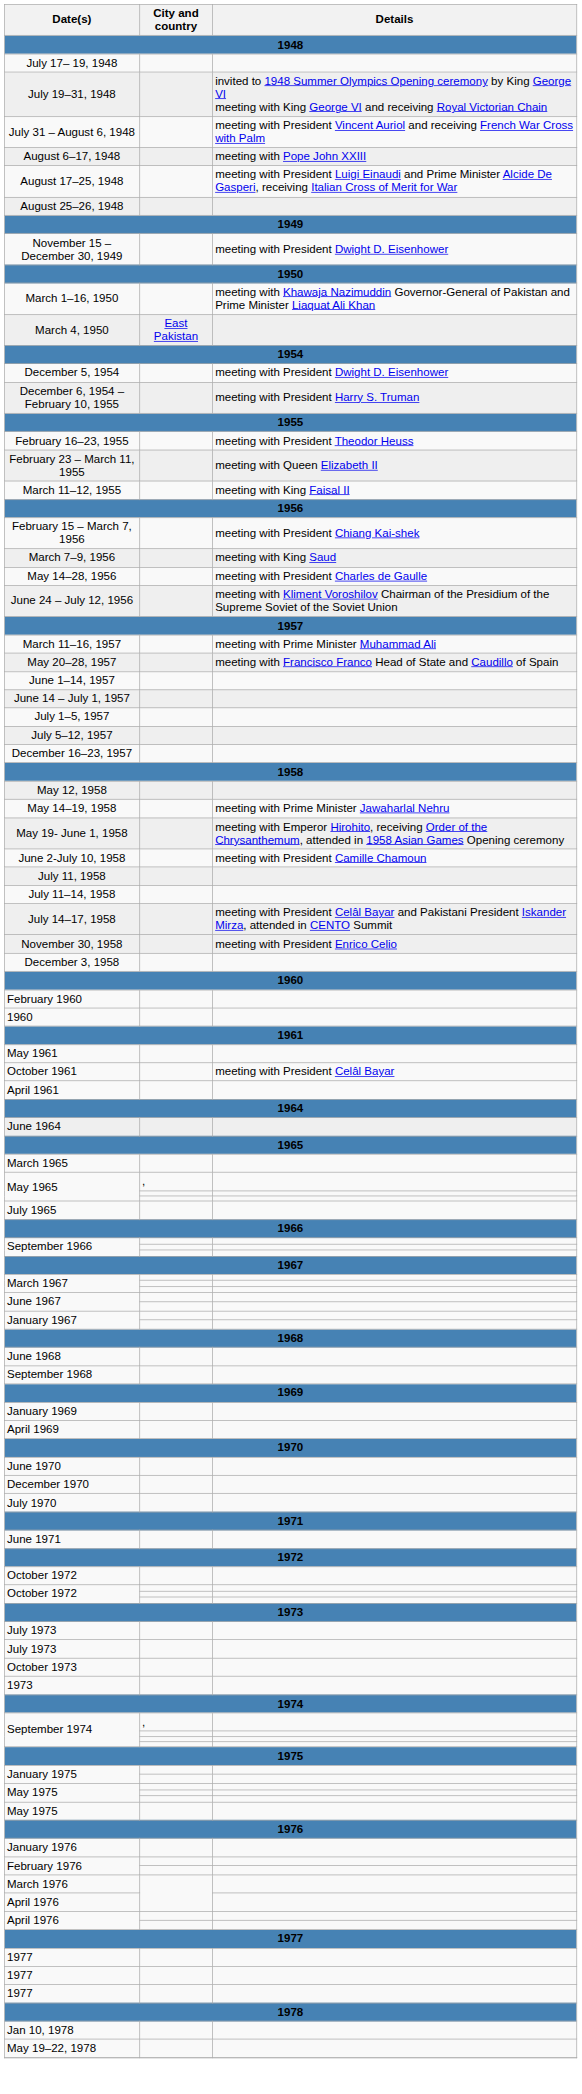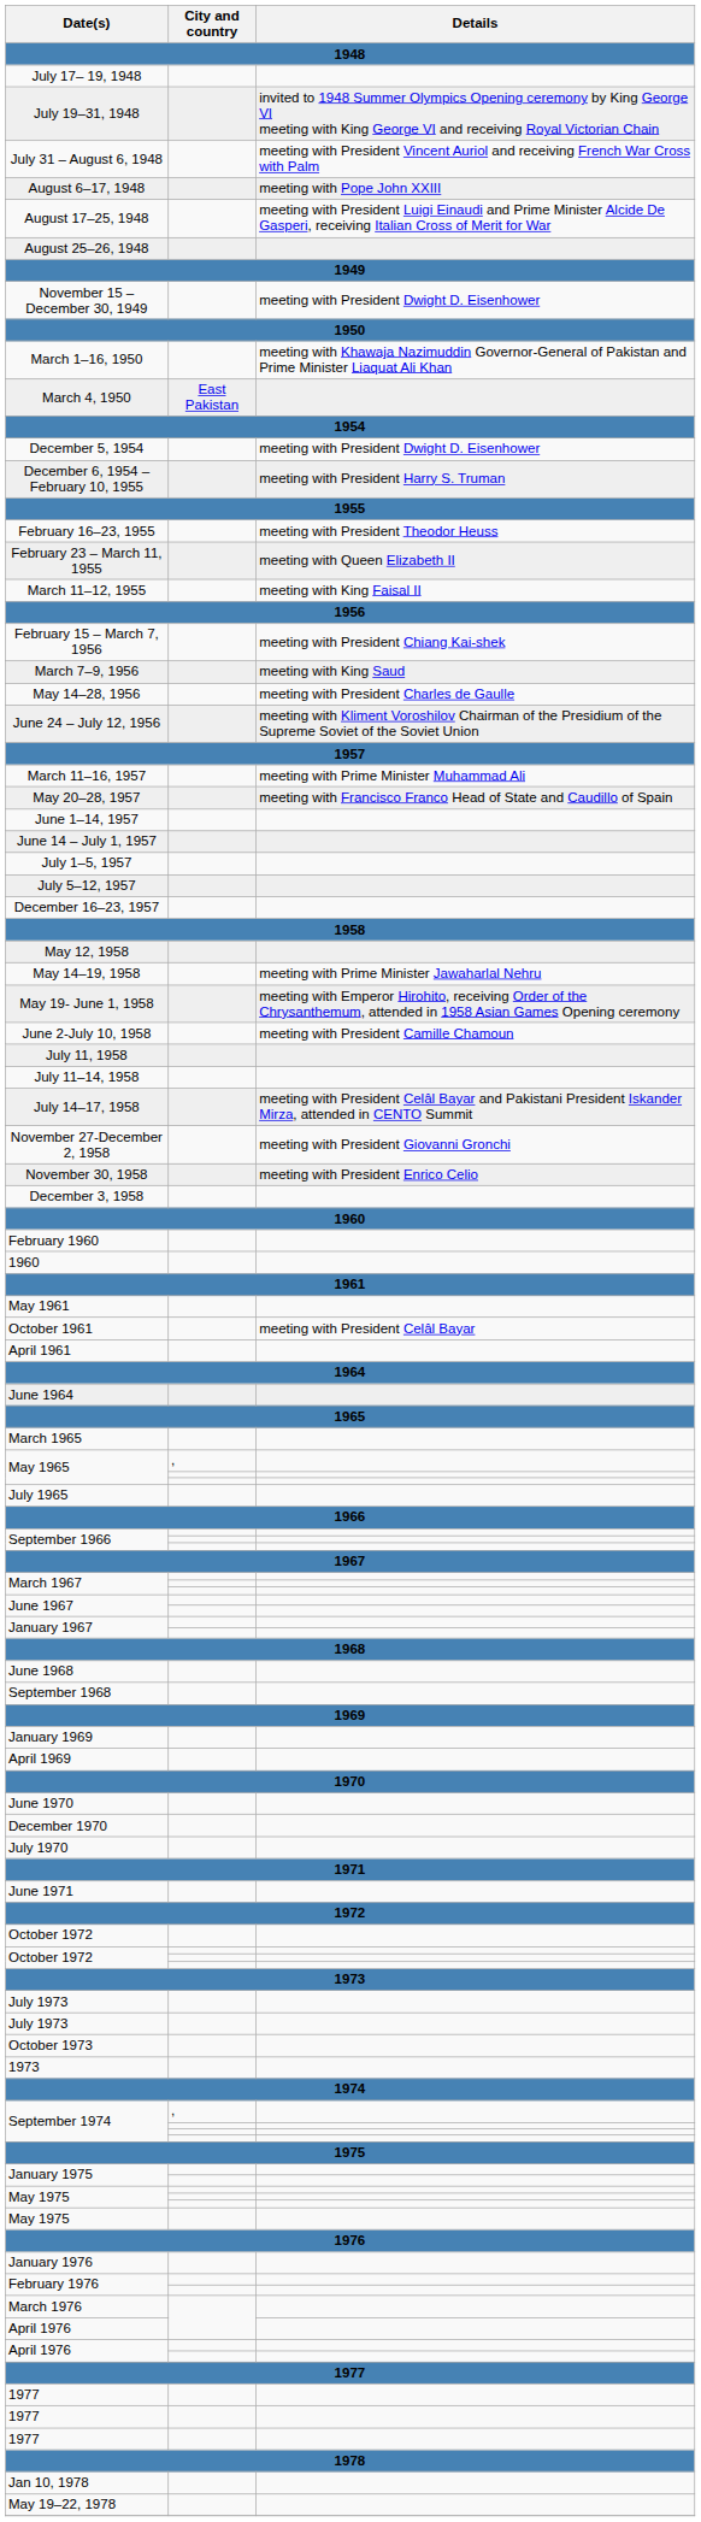 <table class="wikitable" width="90%">
 <tr>
 <th align="center">Date(s)</th>
 <th align="center">City and country</th>
 <th align="center">Details</th>
 </tr>
 <tr>
 <td align="center" bgcolor="steelblue" colspan="3" id="14"><strong> 1948</strong></td>
 </tr>
 <tr>
 <td align="center">July 17– 19,  1948</td>
 <td align="center"></td>
 <td></td>
 </tr>
 <tr bgcolor="efefef">
 <td align="center">July 19–31, 1948</td>
 <td align="center"></td>
 <td>invited to <a href='#'>1948 Summer Olympics Opening ceremony</a> by King <a href='#'>George VI</a><br>meeting with King <a href='#'>George VI</a> and receiving <a href='#'>Royal Victorian Chain</a></td>
 </tr>
 <tr>
 <td align="center">July 31 – August 6, 1948</td>
 <td align="center"></td>
 <td>meeting with President <a href='#'>Vincent Auriol</a> and receiving <a href='#'>French War Cross with Palm</a></td>
 </tr>
 <tr bgcolor="efefef">
 <td align="center">August 6–17, 1948</td>
 <td align="center"></td>
 <td>meeting with <a href='#'>Pope John XXIII</a></td>
 </tr>
 <tr>
 <td align="center">August 17–25, 1948</td>
 <td align="center"></td>
 <td>meeting with President <a href='#'>Luigi Einaudi</a> and Prime Minister <a href='#'>Alcide De Gasperi</a>, receiving <a href='#'>Italian Cross of Merit for War</a></td>
 </tr>
 <tr bgcolor="efefef">
 <td align="center">August 25–26, 1948</td>
 <td align="center"></td>
 <td></td>
 </tr>
 <tr>
 <td align="center" bgcolor="steelblue" colspan="3" id="14"><strong> 1949</strong></td>
 </tr>
 <tr>
 <td align="center">November 15 – December 30, 1949</td>
 <td align="center"></td>
 <td>meeting with President <a href='#'>Dwight D. Eisenhower</a></td>
 </tr>
 <tr>
 <td align="center" bgcolor="steelblue" colspan="3" id="14"><strong> 1950</strong></td>
 </tr>
 <tr>
 <td align="center">March 1–16, 1950</td>
 <td align="center"></td>
 <td>meeting with <a href='#'>Khawaja Nazimuddin</a> Governor-General of Pakistan and Prime Minister <a href='#'>Liaquat Ali Khan</a></td>
 </tr>
 <tr bgcolor="efefef">
 <td align="center">March 4, 1950</td>
 <td align="center"> <a href='#'>East Pakistan</a></td>
 <td></td>
 </tr>
 <tr>
 <td align="center" bgcolor="steelblue" colspan="3" id="14"><strong> 1954</strong></td>
 </tr>
 <tr>
 <td align="center">December 5, 1954</td>
 <td align="center"></td>
 <td>meeting with President <a href='#'>Dwight D. Eisenhower</a></td>
 </tr>
 <tr bgcolor="efefef">
 <td align="center">December 6, 1954 – February 10, 1955</td>
 <td align="center"></td>
 <td>meeting with President <a href='#'>Harry S. Truman</a></td>
 </tr>
 <tr>
 <td align="center" bgcolor="steelblue" colspan="3" id="14"><strong> 1955</strong></td>
 </tr>
 <tr>
 <td align="center">February 16–23, 1955</td>
 <td align="center"></td>
 <td>meeting with President <a href='#'>Theodor Heuss</a></td>
 </tr>
 <tr bgcolor="efefef">
 <td align="center">February 23 – March 11, 1955</td>
 <td align="center"></td>
 <td>meeting with Queen <a href='#'>Elizabeth II</a></td>
 </tr>
 <tr>
 <td align="center">March 11–12, 1955</td>
 <td align="center"></td>
 <td>meeting with King <a href='#'>Faisal II</a></td>
 </tr>
 <tr>
 <td align="center" bgcolor="steelblue" colspan="3" id="14"><strong> 1956</strong></td>
 </tr>
 <tr>
 <td align="center">February 15 – March 7, 1956</td>
 <td align="center"></td>
 <td>meeting with President <a href='#'>Chiang Kai-shek</a></td>
 </tr>
 <tr bgcolor="efefef">
 <td align="center">March 7–9, 1956</td>
 <td align="center"></td>
 <td>meeting with King <a href='#'>Saud</a></td>
 </tr>
 <tr>
 <td align="center">May 14–28, 1956</td>
 <td align="center"></td>
 <td>meeting with President <a href='#'>Charles de Gaulle</a></td>
 </tr>
 <tr bgcolor="efefef">
 <td align="center">June 24 – July 12, 1956</td>
 <td align="center"></td>
 <td>meeting with <a href='#'>Kliment Voroshilov</a> Chairman of the Presidium of the Supreme Soviet of the Soviet Union</td>
 </tr>
 <tr>
 <td align="center" bgcolor="steelblue" colspan="3" id="14"><strong> 1957</strong></td>
 </tr>
 <tr>
 <td align="center">March 11–16, 1957</td>
 <td align="center"></td>
 <td>meeting with Prime Minister <a href='#'>Muhammad Ali</a></td>
 </tr>
 <tr bgcolor="efefef">
 <td align="center">May 20–28, 1957</td>
 <td align="center"></td>
 <td>meeting with <a href='#'>Francisco Franco</a> Head of State and <a href='#'>Caudillo</a> of Spain</td>
 </tr>
 <tr>
 <td align="center">June 1–14, 1957</td>
 <td align="center"></td>
 <td></td>
 </tr>
 <tr bgcolor="efefef">
 <td align="center">June 14 – July 1, 1957</td>
 <td align="center"></td>
 <td></td>
 </tr>
 <tr>
 <td align="center">July 1–5, 1957</td>
 <td align="center"></td>
 <td></td>
 </tr>
 <tr bgcolor="efefef">
 <td align="center">July 5–12, 1957</td>
 <td align="center"></td>
 <td></td>
 </tr>
 <tr>
 <td align="center">December 16–23, 1957</td>
 <td align="center"></td>
 <td></td>
 </tr>
 <tr>
 <td colspan="3" id="14" bgcolor="steelblue" align="center"><strong> 1958</strong></td>
 </tr>
 <tr bgcolor="efefef">
 <td align="center">May 12, 1958</td>
 <td align="center"></td>
 <td></td>
 </tr>
 <tr>
 <td align="center">May 14–19, 1958</td>
 <td align="center"></td>
 <td>meeting with Prime Minister <a href='#'>Jawaharlal Nehru</a></td>
 </tr>
 <tr bgcolor="efefef">
 <td align="center">May  19- June 1, 1958</td>
 <td align="center"></td>
 <td>meeting with Emperor <a href='#'>Hirohito</a>, receiving <a href='#'>Order of the Chrysanthemum</a>, attended in <a href='#'>1958 Asian Games</a> Opening ceremony</td>
 </tr>
 <tr>
 <td align="center">June 2-July 10, 1958</td>
 <td align="center"></td>
 <td>meeting with President <a href='#'>Camille Chamoun</a></td>
 </tr>
 <tr bgcolor="efefef">
 <td align="center">July 11, 1958</td>
 <td align="center"></td>
 <td></td>
 </tr>
 <tr>
 <td align="center">July 11–14, 1958</td>
 <td align="center"></td>
 <td></td>
 </tr>
 <tr bgcolor="efefef">
 <td align="center">July 14–17, 1958</td>
 <td align="center"></td>
 <td>meeting with President <a href='#'>Celâl Bayar</a> and Pakistani President <a href='#'>Iskander Mirza</a>, attended in <a href='#'>CENTO</a> Summit</td>
+</tr>
+<tr>
+<td align="center">November 27-December 2, 1958</td>
+<td align="center"></td>
+<td>meeting with President <a href='#'>Giovanni Gronchi</a></td>
 </tr>
 <tr bgcolor="efefef">
 <td align="center">November 30, 1958</td>
 <td align="center"></td>
 <td>meeting with President <a href='#'>Enrico Celio</a></td>
 </tr>
 <tr>
 <td align="center">December 3, 1958</td>
 <td align="center"></td>
 </tr>
 <tr>
 <td colspan="3" id="14" bgcolor="steelblue" align="center"><strong> 1960</strong></td>
 </tr>
 <tr>
 <td>February  1960</td>
 <td></td>
 <td></td>
 </tr>
 <tr>
 <td>1960</td>
 <td></td>
 <td></td>
 </tr>
 <tr>
 <td colspan="3" id="14" bgcolor="steelblue" align="center"><strong> 1961</strong></td>
 </tr>
 <tr>
 <td>May 1961</td>
 <td></td>
 <td></td>
 </tr>
 <tr>
 <td>October 1961</td>
 <td></td>
 <td>meeting with President <a href='#'>Celâl Bayar</a></td>
 </tr>
 <tr>
 <td>April 1961</td>
 <td></td>
 <td></td>
 </tr>
 <tr>
 <td colspan="3" id="14" bgcolor="steelblue" align="center"><strong> 1964</strong></td>
 </tr>
 <tr bgcolor="efefef">
 <td>June 1964</td>
 <td></td>
 <td></td>
 </tr>
 <tr>
 <td colspan="3" id="14" bgcolor="steelblue" align="center"><strong> 1965</strong></td>
 </tr>
 <tr>
 <td>March 1965</td>
 <td></td>
 <td></td>
 </tr>
 <tr>
 <td rowspan="3">May 1965</td>
 <td>,</td>
 <td></td>
 </tr>
 <tr>
 <td></td>
 <td></td>
 </tr>
 <tr>
 <td></td>
 <td></td>
 </tr>
 <tr>
 <td>July 1965</td>
 <td></td>
 <td></td>
 </tr>
 <tr>
 <td colspan="3" id="14" bgcolor="steelblue" align="center"><strong> 1966</strong></td>
 </tr>
 <tr>
 <td rowspan="3">September 1966</td>
 <td></td>
 <td></td>
 </tr>
 <tr>
 <td></td>
 <td></td>
 </tr>
 <tr>
 <td></td>
 <td></td>
 </tr>
 <tr>
 <td colspan="3" id="14" bgcolor="steelblue" align="center"><strong> 1967</strong></td>
 </tr>
 <tr>
 <td rowspan="3">March 1967</td>
 <td></td>
 <td></td>
 </tr>
 <tr>
 <td></td>
 <td></td>
 </tr>
 <tr>
 <td></td>
 <td></td>
 </tr>
 <tr>
 <td rowspan="2">June 1967</td>
 <td></td>
 <td></td>
 </tr>
 <tr>
 <td></td>
 <td></td>
 </tr>
 <tr>
 <td rowspan="2">January 1967</td>
 <td></td>
 <td></td>
 </tr>
 <tr>
 <td></td>
 <td></td>
 </tr>
 <tr>
 <td colspan="3" id="14" bgcolor="steelblue" align="center"><strong> 1968</strong></td>
 </tr>
 <tr>
 <td>June 1968</td>
 <td></td>
 <td></td>
 </tr>
 <tr>
 <td>September 1968</td>
 <td></td>
 <td></td>
 </tr>
 <tr>
 <td colspan="3" id="14" bgcolor="steelblue" align="center"><strong> 1969</strong></td>
 </tr>
 <tr>
 <td>January 1969</td>
 <td></td>
 <td></td>
 </tr>
 <tr>
 <td>April 1969</td>
 <td></td>
 <td></td>
 </tr>
 <tr>
 <td colspan="3" id="14" bgcolor="steelblue" align="center"><strong> 1970</strong></td>
 </tr>
 <tr>
 <td>June 1970</td>
 <td></td>
 <td></td>
 </tr>
 <tr>
 <td>December 1970</td>
 <td></td>
 <td></td>
 </tr>
 <tr>
 <td>July 1970</td>
 <td></td>
 <td></td>
 </tr>
 <tr>
 <td colspan="3" id="14" bgcolor="steelblue" align="center"><strong> 1971</strong></td>
 </tr>
 <tr>
 <td>June 1971</td>
 <td></td>
 <td></td>
 </tr>
 <tr>
 <td colspan="3" id="14" bgcolor="steelblue" align="center"><strong> 1972</strong></td>
 </tr>
 <tr>
 <td>October 1972</td>
 <td></td>
 <td></td>
 </tr>
 <tr>
 <td rowspan="3">October 1972</td>
 <td></td>
 <td></td>
 </tr>
 <tr>
 <td></td>
 <td></td>
 </tr>
 <tr>
 <td></td>
 <td></td>
 </tr>
 <tr>
 <td colspan="3" id="14" bgcolor="steelblue" align="center"><strong> 1973</strong></td>
 </tr>
 <tr>
 <td>July 1973</td>
 <td></td>
 <td></td>
 </tr>
 <tr>
 <td>July 1973</td>
 <td></td>
 <td></td>
 </tr>
 <tr>
 <td>October 1973</td>
 <td></td>
 <td></td>
 </tr>
 <tr>
 <td>1973</td>
 <td></td>
 <td></td>
 </tr>
 <tr>
 <td colspan="3" id="14" bgcolor="steelblue" align="center"><strong> 1974</strong></td>
 </tr>
 <tr>
 <td rowspan="4">September 1974</td>
 <td>,</td>
 <td></td>
 </tr>
 <tr>
 <td></td>
 <td></td>
 </tr>
 <tr>
 <td></td>
 <td></td>
 </tr>
 <tr>
 <td></td>
 <td></td>
 </tr>
 <tr>
 <td colspan="3" id="14" bgcolor="steelblue" align="center"><strong> 1975</strong></td>
 </tr>
 <tr>
 <td rowspan="2">January 1975</td>
 <td></td>
 <td></td>
 </tr>
 <tr>
 <td></td>
 <td></td>
 </tr>
 <tr>
 <td rowspan="3">May 1975</td>
 <td></td>
 <td></td>
 </tr>
 <tr>
 <td></td>
 <td></td>
 </tr>
 <tr>
 <td></td>
 <td></td>
 </tr>
 <tr>
 <td>May 1975</td>
 <td></td>
 <td></td>
 </tr>
 <tr>
 <td colspan="3" id="14" bgcolor="steelblue" align="center"><strong> 1976</strong></td>
 </tr>
 <tr>
 <td>January 1976</td>
 <td></td>
 <td></td>
 </tr>
 <tr>
 <td rowspan="2">February 1976</td>
 <td></td>
 <td></td>
 </tr>
 <tr>
 <td></td>
 <td></td>
 </tr>
 <tr>
 <td>March 1976</td>
 <td rowspan="2"></td>
 <td></td>
 </tr>
 <tr>
 <td>April 1976</td>
 <td></td>
 </tr>
 <tr>
 <td rowspan="2">April 1976</td>
 <td></td>
 <td></td>
 </tr>
 <tr>
 <td></td>
 <td></td>
 </tr>
 <tr>
 <td colspan="3" id="14" bgcolor="steelblue" align="center"><strong> 1977</strong></td>
 </tr>
 <tr>
 <td>1977</td>
 <td></td>
 <td></td>
 </tr>
 <tr>
 <td>1977</td>
 <td></td>
 <td></td>
 </tr>
 <tr>
 <td>1977</td>
 <td></td>
 <td></td>
 </tr>
 <tr>
 <td colspan="3" id="14" bgcolor="steelblue" align="center"><strong> 1978</strong></td>
 </tr>
 <tr>
 <td>Jan 10, 1978</td>
 <td></td>
 <td></td>
 </tr>
 <tr>
 <td>May 19–22, 1978</td>
 <td></td>
 <td></td>
 </tr>
 <tr>
 </tr>
 </table>
